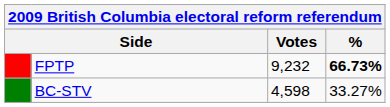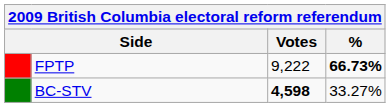 <table class="wikitable" style="font-size: 95%; clear:both">
 <tr style="background-color:#E9E9E9">
 <th colspan=4><a href='#'>2009 British Columbia electoral reform referendum</a></th>
 </tr>
 <tr style="background-color:#E9E9E9">
 <th colspan=2 style="width: 130px">Side</th>
 <th style="width: 50px">Votes</th>
 <th style="width: 40px">%</th>
 </tr>
 <tr>
 <td bgcolor="red"></td>
 <td><a href='#'>FPTP</a></td>
-<td>9,232</td>
+<td>9,222</td>
 <td><strong>66.73%</strong></td>
 </tr>
 <tr>
 <td bgcolor="green"></td>
 <td><a href='#'>BC-STV</a></td>
-<td>4,598</td>
+<td><strong>4,598</strong></td>
 <td>33.27%</td>
 </tr>
 </table>
